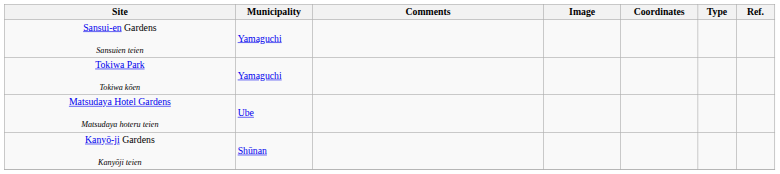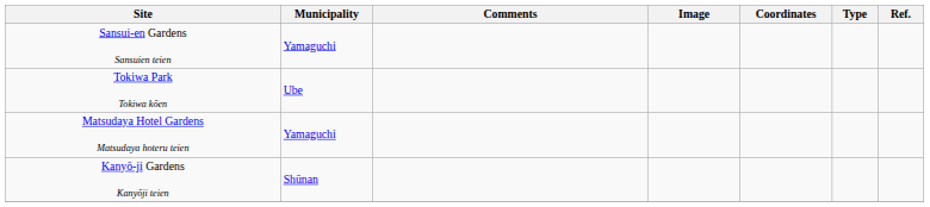 <table class="wikitable sortable"  style="width:100%;">
 <tr>
 <th width="30%" align="left">Site</th>
 <th width="10%" align="left">Municipality</th>
 <th width="30%" align="left" class="unsortable">Comments</th>
 <th width="10%" align="left"  class="unsortable">Image</th>
 <th width="10%" align="left" class="unsortable">Coordinates</th>
 <th width="5%" align="left">Type</th>
 <th width="5%" align="left"  class="unsortable">Ref.</th>
 </tr>
 <tr>
 <td align="center"><a href='#'>Sansui-en</a> Gardens<br><br><small><em>Sansuien teien</em></small></td>
 <td><a href='#'>Yamaguchi</a></td>
 <td></td>
 <td></td>
 <td></td>
 <td></td>
 <td></td>
 </tr>
 <tr>
 <td align="center"><a href='#'>Tokiwa Park</a><br><br><small><em>Tokiwa kōen</em></small></td>
-<td><a href='#'>Yamaguchi</a></td>
+<td><a href='#'>Ube</a></td>
 <td></td>
 <td></td>
 <td></td>
 <td></td>
 <td></td>
 </tr>
 <tr>
 <td align="center"><a href='#'>Matsudaya Hotel Gardens</a><br><br><small><em>Matsudaya hoteru teien</em></small></td>
-<td><a href='#'>Ube</a></td>
+<td><a href='#'>Yamaguchi</a></td>
 <td></td>
 <td></td>
 <td></td>
 <td></td>
 <td></td>
 </tr>
 <tr>
 <td align="center"><a href='#'>Kanyō-ji</a> Gardens<br><br><small><em>Kanyōji teien</em></small></td>
 <td><a href='#'>Shūnan</a></td>
 <td></td>
 <td></td>
 <td></td>
 <td></td>
 <td></td>
 </tr>
 <tr>
 </tr>
 </table>
